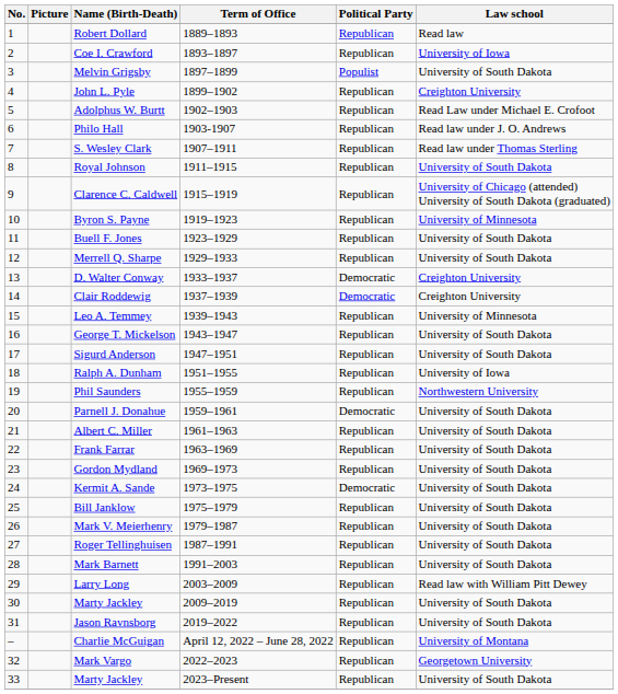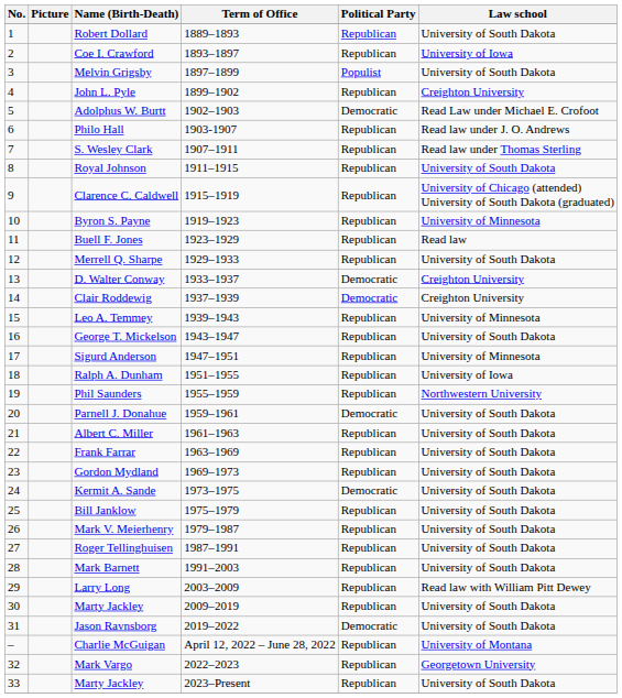 <table class="wikitable">
 <tr>
 <th>No.</th>
 <th>Picture</th>
 <th>Name (Birth-Death)</th>
 <th>Term of Office</th>
 <th>Political Party</th>
 <th>Law school</th>
 </tr>
 <tr>
 </tr>
 <tr>
 <td>1</td>
 <td></td>
 <td><a href='#'>Robert Dollard</a><br></td>
 <td>1889–1893</td>
 <td><a href='#'>Republican</a></td>
-<td>Read law</td>
+<td>University of South Dakota</td>
 </tr>
 <tr>
 <td>2</td>
 <td></td>
 <td><a href='#'>Coe I. Crawford</a><br></td>
 <td>1893–1897</td>
 <td>Republican</td>
 <td><a href='#'>University of Iowa</a></td>
 </tr>
 <tr>
 <td>3</td>
 <td></td>
 <td><a href='#'>Melvin Grigsby</a><br></td>
 <td>1897–1899</td>
 <td><a href='#'>Populist</a></td>
 <td>University of South Dakota</td>
 </tr>
 <tr>
 <td>4</td>
 <td></td>
 <td><a href='#'>John L. Pyle</a><br></td>
 <td>1899–1902</td>
 <td>Republican</td>
 <td><a href='#'>Creighton University</a></td>
 </tr>
 <tr>
 <td>5</td>
 <td></td>
 <td><a href='#'>Adolphus W. Burtt</a><br></td>
 <td>1902–1903</td>
-<td>Republican</td>
+<td>Democratic</td>
 <td>Read Law under Michael E. Crofoot</td>
 </tr>
 <tr>
 <td>6</td>
 <td></td>
 <td><a href='#'>Philo Hall</a><br></td>
 <td>1903-1907</td>
 <td>Republican</td>
 <td>Read law under J. O. Andrews</td>
 </tr>
 <tr>
 <td>7</td>
 <td></td>
 <td><a href='#'>S. Wesley Clark</a><br></td>
 <td>1907–1911</td>
 <td>Republican</td>
 <td>Read law under <a href='#'>Thomas Sterling</a></td>
 </tr>
 <tr>
 <td>8</td>
 <td></td>
 <td><a href='#'>Royal Johnson</a><br></td>
 <td>1911–1915</td>
 <td>Republican</td>
 <td><a href='#'>University of South Dakota</a></td>
 </tr>
 <tr>
 <td>9</td>
 <td></td>
 <td><a href='#'>Clarence C. Caldwell</a><br></td>
 <td>1915–1919</td>
 <td>Republican</td>
 <td><a href='#'>University of Chicago</a> (attended)<br>University of South Dakota (graduated)</td>
 </tr>
 <tr>
 <td>10</td>
 <td></td>
 <td><a href='#'>Byron S. Payne</a><br></td>
 <td>1919–1923</td>
 <td>Republican</td>
 <td><a href='#'>University of Minnesota</a></td>
 </tr>
 <tr>
 <td>11</td>
 <td></td>
 <td><a href='#'>Buell F. Jones</a><br></td>
 <td>1923–1929</td>
 <td>Republican</td>
-<td>University of South Dakota</td>
+<td>Read law</td>
 </tr>
 <tr>
 <td>12</td>
 <td></td>
 <td><a href='#'>Merrell Q. Sharpe</a><br></td>
 <td>1929–1933</td>
 <td>Republican</td>
 <td>University of South Dakota</td>
 </tr>
 <tr>
 <td>13</td>
 <td></td>
 <td><a href='#'>D. Walter Conway</a><br></td>
 <td>1933–1937</td>
 <td>Democratic</td>
 <td><a href='#'>Creighton University</a></td>
 </tr>
 <tr>
 <td>14</td>
 <td></td>
 <td><a href='#'>Clair Roddewig</a><br></td>
 <td>1937–1939</td>
 <td><a href='#'>Democratic</a></td>
 <td>Creighton University</td>
 </tr>
 <tr>
 <td>15</td>
 <td></td>
 <td><a href='#'>Leo A. Temmey</a><br></td>
 <td>1939–1943</td>
 <td>Republican</td>
 <td>University of Minnesota</td>
 </tr>
 <tr>
 <td>16</td>
 <td></td>
 <td><a href='#'>George T. Mickelson</a><br></td>
 <td>1943–1947</td>
 <td>Republican</td>
 <td>University of South Dakota</td>
 </tr>
 <tr>
 <td>17</td>
 <td></td>
 <td><a href='#'>Sigurd Anderson</a><br></td>
 <td>1947–1951</td>
 <td>Republican</td>
-<td>University of South Dakota</td>
+<td>University of Minnesota</td>
 </tr>
 <tr>
 <td>18</td>
 <td></td>
 <td><a href='#'>Ralph A. Dunham</a><br></td>
 <td>1951–1955</td>
 <td>Republican</td>
 <td>University of Iowa</td>
 </tr>
 <tr>
 <td>19</td>
 <td></td>
 <td><a href='#'>Phil Saunders</a><br></td>
 <td>1955–1959</td>
 <td>Republican</td>
 <td><a href='#'>Northwestern University</a></td>
 </tr>
 <tr>
 <td>20</td>
 <td></td>
 <td><a href='#'>Parnell J. Donahue</a><br></td>
 <td>1959–1961</td>
 <td>Democratic</td>
 <td>University of South Dakota</td>
 </tr>
 <tr>
 <td>21</td>
 <td></td>
 <td><a href='#'>Albert C. Miller</a><br></td>
 <td>1961–1963</td>
 <td>Republican</td>
 <td>University of South Dakota</td>
 </tr>
 <tr>
 <td>22</td>
 <td></td>
 <td><a href='#'>Frank Farrar</a><br></td>
 <td>1963–1969</td>
 <td>Republican</td>
 <td>University of South Dakota</td>
 </tr>
 <tr>
 <td>23</td>
 <td></td>
 <td><a href='#'>Gordon Mydland</a><br></td>
 <td>1969–1973</td>
 <td>Republican</td>
 <td>University of South Dakota</td>
 </tr>
 <tr>
 <td>24</td>
 <td></td>
 <td><a href='#'>Kermit A. Sande</a><br></td>
 <td>1973–1975</td>
 <td>Democratic</td>
 <td>University of South Dakota</td>
 </tr>
 <tr>
 <td>25</td>
 <td></td>
 <td><a href='#'>Bill Janklow</a><br></td>
 <td>1975–1979</td>
 <td>Republican</td>
 <td>University of South Dakota</td>
 </tr>
 <tr>
 <td>26</td>
 <td></td>
 <td><a href='#'>Mark V. Meierhenry</a><br></td>
 <td>1979–1987</td>
 <td>Republican</td>
 <td>University of South Dakota</td>
 </tr>
 <tr>
 <td>27</td>
 <td></td>
 <td><a href='#'>Roger Tellinghuisen</a><br></td>
 <td>1987–1991</td>
 <td>Republican</td>
 <td>University of South Dakota</td>
 </tr>
 <tr>
 <td>28</td>
 <td></td>
 <td><a href='#'>Mark Barnett</a><br></td>
 <td>1991–2003</td>
 <td>Republican</td>
 <td>University of South Dakota</td>
 </tr>
 <tr>
 <td>29</td>
 <td></td>
 <td><a href='#'>Larry Long</a><br></td>
 <td>2003–2009</td>
 <td>Republican</td>
 <td>Read law with William Pitt Dewey</td>
 </tr>
 <tr>
 <td>30</td>
 <td></td>
 <td><a href='#'>Marty Jackley</a><br></td>
 <td>2009–2019</td>
 <td>Republican</td>
 <td>University of South Dakota</td>
 </tr>
 <tr>
 <td>31</td>
 <td></td>
 <td><a href='#'>Jason Ravnsborg</a><br></td>
 <td>2019–2022</td>
-<td>Republican</td>
+<td>Democratic</td>
 <td>University of South Dakota</td>
 </tr>
 <tr>
 <td>–</td>
 <td></td>
 <td><a href='#'>Charlie McGuigan</a></td>
 <td>April 12, 2022 – June 28, 2022<br></td>
 <td>Republican</td>
 <td><a href='#'>University of Montana</a></td>
 </tr>
 <tr>
 <td>32</td>
 <td></td>
 <td><a href='#'>Mark Vargo</a><br></td>
 <td>2022–2023<br></td>
 <td>Republican</td>
 <td><a href='#'>Georgetown University</a></td>
 </tr>
 <tr>
 <td>33</td>
 <td></td>
 <td><a href='#'>Marty Jackley</a><br></td>
 <td>2023–Present</td>
 <td>Republican</td>
 <td>University of South Dakota</td>
 </tr>
 <tr>
 </tr>
 </table>
